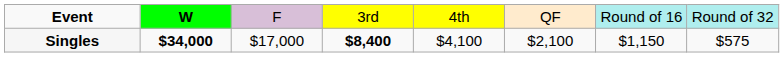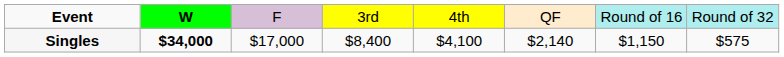 <table class=wikitable style=font-size:95%;text-align:center>
 <tr>
 <td style="width:130px"><strong>Event</strong></td>
 <td style="width:85px; background:lime"><strong>W</strong></td>
 <td style="width:85px; background:thistle">F</td>
 <td style="width:85px; background:#ffff00">3rd</td>
 <td style="width:85px; background:#ffff00">4th</td>
 <td style="width:85px; background:#ffebcd">QF</td>
 <td style="width:85px; background:#afeeee">Round of 16</td>
 <td style="width:85px; background:#afeeee">Round of 32</td>
 </tr>
 <tr>
 <th style=background:#f6f6f6>Singles </th>
 <td><strong>$34,000</strong></td>
 <td>$17,000</td>
-<td><strong>$8,400</strong></td>
+<td>$8,400</td>
 <td>$4,100</td>
-<td>$2,100</td>
+<td>$2,140</td>
 <td>$1,150</td>
 <td>$575</td>
 </tr>
 </table>
